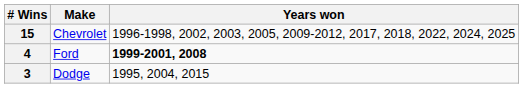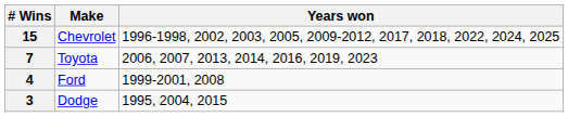 <table class="wikitable" style="font-size: 95%;">
 <tr>
 <th># Wins</th>
 <th>Make</th>
 <th>Years won</th>
 </tr>
 <tr>
 <th>15</th>
 <td> <a href='#'>Chevrolet</a></td>
 <td>1996-1998, 2002, 2003, 2005, 2009-2012, 2017, 2018, 2022, 2024, 2025</td>
 </tr>
 <tr>
+<th>7</th>
+<td> <a href='#'>Toyota</a></td>
+<td>2006, 2007, 2013, 2014, 2016, 2019, 2023</td>
+</tr>
+<tr>
 <th>4</th>
 <td> <a href='#'>Ford</a></td>
-<td><strong>1999-2001, 2008</strong></td>
+<td>1999-2001, 2008</td>
 </tr>
 <tr>
 <th>3</th>
 <td> <a href='#'>Dodge</a></td>
 <td>1995, 2004, 2015</td>
 </tr>
 </table>
